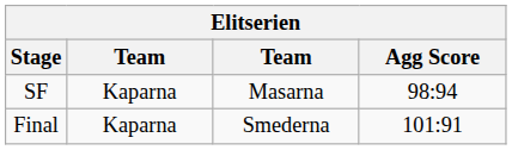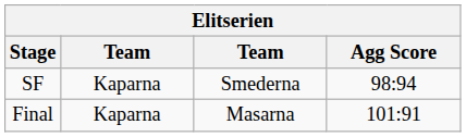 <table class="wikitable">
 <tr>
 <th colspan="4">Elitserien</th>
 </tr>
 <tr>
 <th width=20>Stage</th>
 <th width=100>Team</th>
 <th width=100>Team</th>
 <th width=100>Agg Score</th>
 </tr>
 <tr align=center>
 <td>SF</td>
 <td>Kaparna</td>
-<td>Masarna</td>
+<td>Smederna</td>
 <td>98:94</td>
 </tr>
 <tr align=center>
 <td>Final</td>
 <td>Kaparna</td>
-<td>Smederna</td>
+<td>Masarna</td>
 <td>101:91</td>
 </tr>
 </table>
